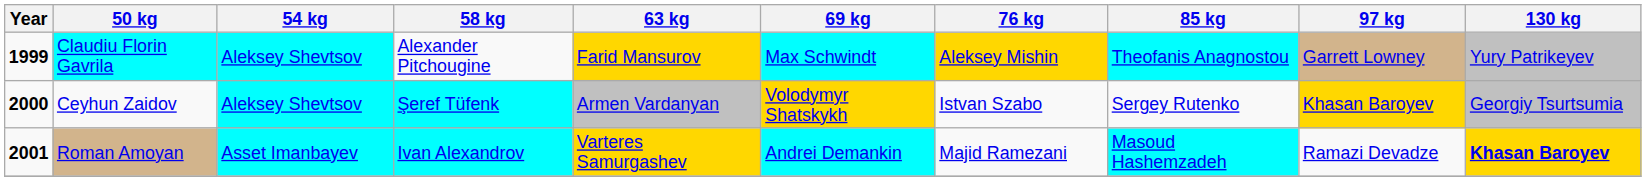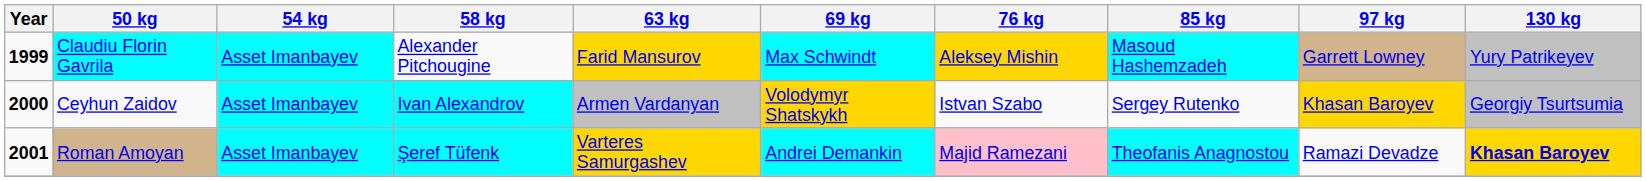 <table class="wikitable sortable"  style="font-size: 85%">
 <tr>
 <th>Year</th>
 <th width=200><a href='#'>50 kg</a></th>
 <th width=200><a href='#'>54 kg</a></th>
 <th width=200><a href='#'>58 kg</a></th>
 <th width=200><a href='#'>63 kg</a></th>
 <th width=200><a href='#'>69 kg</a></th>
 <th width=200><a href='#'>76 kg</a></th>
 <th width=200><a href='#'>85 kg</a></th>
 <th width=200><a href='#'>97 kg</a></th>
 <th width=200><a href='#'>130 kg</a></th>
 </tr>
 <tr>
 <td><strong>1999</strong></td>
 <td bgcolor="aqua"> <a href='#'>Claudiu Florin Gavrila</a></td>
-<td bgcolor="aqua"> <a href='#'>Aleksey Shevtsov</a></td>
+<td bgcolor="aqua"> <a href='#'>Asset Imanbayev</a></td>
 <td> <a href='#'>Alexander Pitchougine</a></td>
 <td bgcolor="gold"> <a href='#'>Farid Mansurov</a></td>
 <td bgcolor="aqua"> <a href='#'>Max Schwindt</a></td>
 <td bgcolor="gold"> <a href='#'>Aleksey Mishin</a></td>
-<td bgcolor="aqua"> <a href='#'>Theofanis Anagnostou</a></td>
+<td bgcolor="aqua"> <a href='#'>Masoud Hashemzadeh</a></td>
 <td bgcolor=#D2B48C> <a href='#'>Garrett Lowney</a></td>
 <td bgcolor="Silver"> <a href='#'>Yury Patrikeyev</a></td>
 </tr>
 <tr>
 <td><strong>2000</strong></td>
 <td> <a href='#'>Ceyhun Zaidov</a></td>
-<td bgcolor="aqua"> <a href='#'>Aleksey Shevtsov</a></td>
-<td bgcolor="aqua"> <a href='#'>Şeref Tüfenk</a></td>
+<td bgcolor="aqua"> <a href='#'>Asset Imanbayev</a></td>
+<td bgcolor="aqua"> <a href='#'>Ivan Alexandrov</a></td>
 <td bgcolor="Silver"> <a href='#'>Armen Vardanyan</a></td>
 <td bgcolor="gold"> <a href='#'>Volodymyr Shatskykh</a></td>
 <td> <a href='#'>Istvan Szabo</a></td>
 <td> <a href='#'>Sergey Rutenko</a></td>
 <td bgcolor="gold"> <a href='#'>Khasan Baroyev</a></td>
 <td bgcolor="Silver"> <a href='#'>Georgiy Tsurtsumia</a></td>
 </tr>
 <tr>
 <td><strong>2001</strong></td>
 <td bgcolor=#D2B48C> <a href='#'>Roman Amoyan</a></td>
 <td bgcolor="aqua"> <a href='#'>Asset Imanbayev</a></td>
-<td bgcolor="aqua"> <a href='#'>Ivan Alexandrov</a></td>
+<td bgcolor="aqua"> <a href='#'>Şeref Tüfenk</a></td>
 <td bgcolor="gold"> <a href='#'>Varteres Samurgashev</a></td>
 <td bgcolor="aqua"> <a href='#'>Andrei Demankin</a></td>
-<td> <a href='#'>Majid Ramezani</a></td>
-<td bgcolor="aqua"> <a href='#'>Masoud Hashemzadeh</a></td>
+<td style="background: pink;"> <a href='#'>Majid Ramezani</a></td>
+<td bgcolor="aqua"> <a href='#'>Theofanis Anagnostou</a></td>
 <td> <a href='#'>Ramazi Devadze</a></td>
 <td bgcolor="gold"><strong> <a href='#'>Khasan Baroyev</a></strong></td>
 </tr>
 <tr>
 </tr>
 </table>
